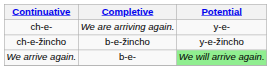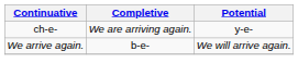 <table class="wikitable">
 <tr>
 <th><a href='#'>Continuative</a></th>
 <th><a href='#'>Completive</a></th>
 <th><a href='#'>Potential</a></th>
 </tr>
 <tr>
 <td align="center">ch-e-</td>
 <td align="center"><em>We are arriving again.</em></td>
 <td align="center">y-e-</td>
 </tr>
 <tr>
-<td align="center">ch-e-žincho</td>
-<td align="center">b-e-žincho</td>
-<td align="center">y-e-žincho</td>
-</tr>
-<tr>
 <td align="center"><em>We arrive again.</em></td>
 <td align="center">b-e-</td>
-<td align="center" style="background: lightgreen;"><em>We will arrive again.</em></td>
+<td align="center"><em>We will arrive again.</em></td>
 </tr>
 <tr>
 </tr>
 </table>
